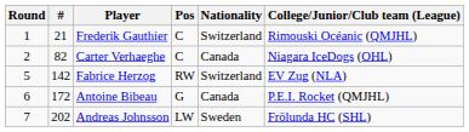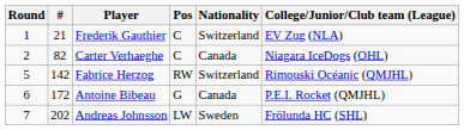 <table class="wikitable">
 <tr>
 <th>Round</th>
 <th>#</th>
 <th>Player</th>
 <th>Pos</th>
 <th>Nationality</th>
 <th>College/Junior/Club team (League)</th>
 </tr>
 <tr>
 <td style="text-align:center">1</td>
 <td style="text-align:center">21</td>
 <td><a href='#'>Frederik Gauthier</a></td>
 <td>C</td>
 <td> Switzerland</td>
-<td><a href='#'>Rimouski Océanic</a> (<a href='#'>QMJHL</a>)</td>
+<td><a href='#'>EV Zug</a> (<a href='#'>NLA</a>)</td>
 </tr>
 <tr>
 <td style="text-align:center">2</td>
 <td style="text-align:center">82</td>
 <td><a href='#'>Carter Verhaeghe</a></td>
 <td>C</td>
 <td> Canada</td>
 <td><a href='#'>Niagara IceDogs</a> (<a href='#'>OHL</a>)</td>
 </tr>
 <tr>
 <td style="text-align:center">5</td>
 <td style="text-align:center">142</td>
 <td><a href='#'>Fabrice Herzog</a></td>
 <td>RW</td>
 <td> Switzerland</td>
-<td><a href='#'>EV Zug</a> (<a href='#'>NLA</a>)</td>
+<td><a href='#'>Rimouski Océanic</a> (<a href='#'>QMJHL</a>)</td>
 </tr>
 <tr>
 <td style="text-align:center">6</td>
 <td style="text-align:center">172</td>
 <td><a href='#'>Antoine Bibeau</a></td>
 <td>G</td>
 <td> Canada</td>
 <td><a href='#'>P.E.I. Rocket</a> (QMJHL)</td>
 </tr>
 <tr>
 <td style="text-align:center">7</td>
 <td style="text-align:center">202</td>
 <td><a href='#'>Andreas Johnsson</a></td>
 <td>LW</td>
 <td> Sweden</td>
 <td><a href='#'>Frölunda HC</a> (<a href='#'>SHL</a>)</td>
 </tr>
 </table>
